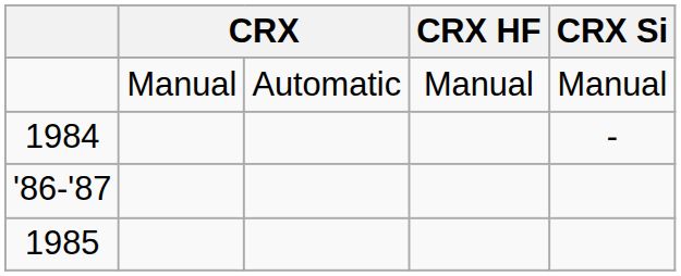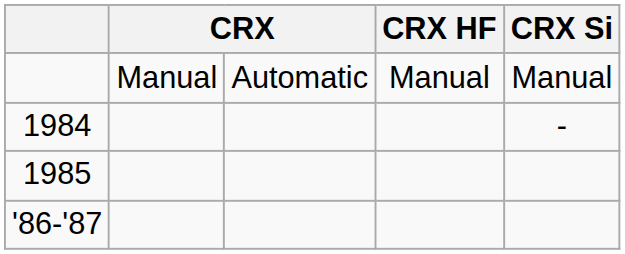 <table class="wikitable" Style="text-align:center">
 <tr>
 <th></th>
 <th Colspan="2">CRX</th>
 <th>CRX HF</th>
 <th>CRX Si</th>
 </tr>
 <tr>
 <td></td>
 <td>Manual</td>
 <td>Automatic</td>
 <td>Manual</td>
 <td>Manual</td>
 </tr>
 <tr>
 <td>1984</td>
 <td></td>
 <td></td>
 <td></td>
 <td>-</td>
 </tr>
 <tr>
+<td>1985</td>
+<td></td>
+<td></td>
+<td></td>
+<td></td>
+</tr>
+<tr>
 <td>'86-'87</td>
 <td></td>
 <td></td>
 <td></td>
 <td></td>
 </tr>
-<tr>
-<td>1985</td>
-<td></td>
-<td></td>
-<td></td>
-<td></td>
-</tr>
 </table>
